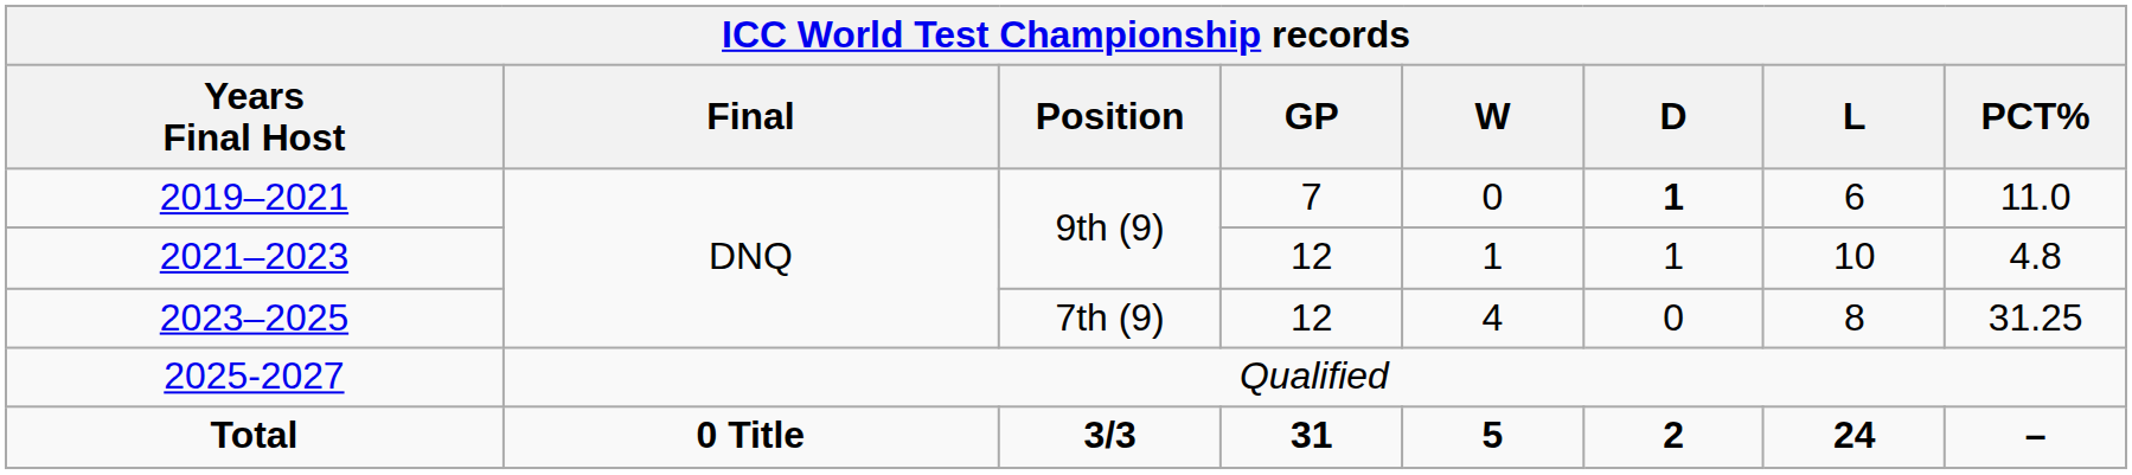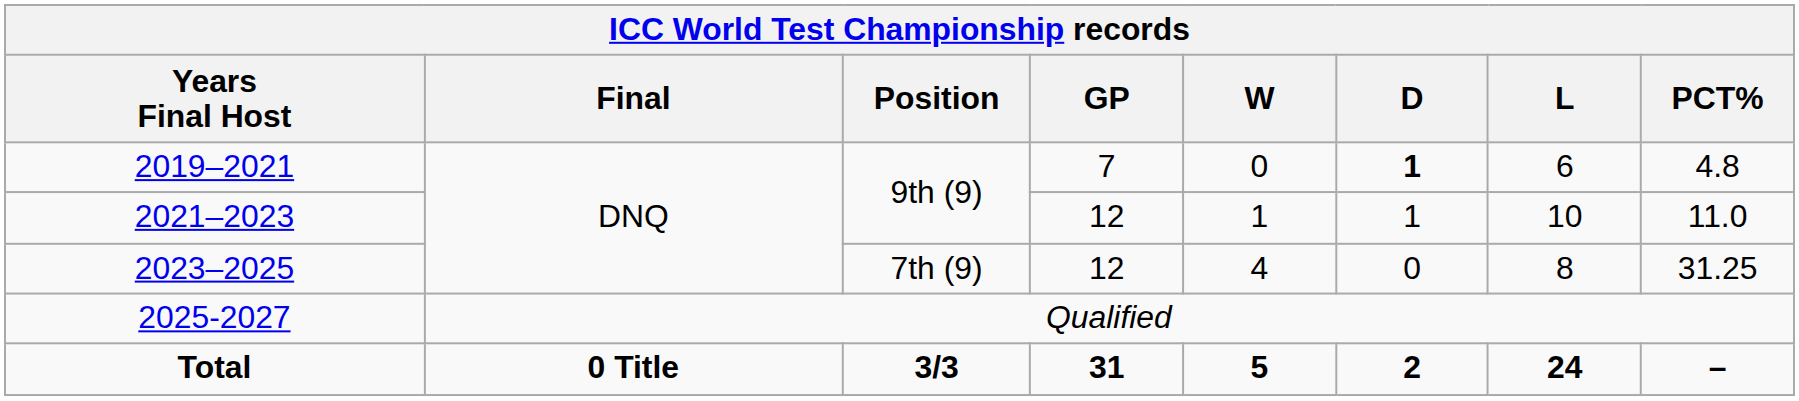 <table class="wikitable" style="text-align: center; width:900px">
 <tr>
 <th colspan="8"><a href='#'>ICC World Test Championship</a> records</th>
 </tr>
 <tr>
 <th width=150>Years<br>Final Host</th>
 <th width=150>Final</th>
 <th width=50>Position</th>
 <th width=50>GP</th>
 <th width=50>W</th>
 <th width=50>D</th>
 <th width=50>L</th>
 <th width=50>PCT%</th>
 </tr>
 <tr>
 <td><a href='#'>2019–2021</a> </td>
 <td rowspan="3">DNQ</td>
 <td rowspan="2">9th (9)</td>
 <td>7</td>
 <td>0</td>
 <td><strong>1</strong></td>
 <td>6</td>
-<td>11.0</td>
+<td>4.8</td>
 </tr>
 <tr>
 <td><a href='#'>2021–2023</a> </td>
 <td>12</td>
 <td>1</td>
 <td>1</td>
 <td>10</td>
-<td>4.8</td>
+<td>11.0</td>
 </tr>
 <tr>
 <td><a href='#'>2023–2025</a> </td>
 <td>7th (9)</td>
 <td>12</td>
 <td>4</td>
 <td>0</td>
 <td>8</td>
 <td>31.25</td>
 </tr>
 <tr>
 <td><a href='#'>2025-2027</a> </td>
 <td colspan="7"><em>Qualified</em></td>
 </tr>
 <tr>
 <td><strong>Total</strong></td>
 <td><strong>0 Title</strong></td>
 <td><strong>3/3</strong></td>
 <td><strong>31</strong></td>
 <td><strong>5</strong></td>
 <td><strong>2</strong></td>
 <td><strong>24</strong></td>
 <td><strong>–</strong></td>
 </tr>
 </table>
